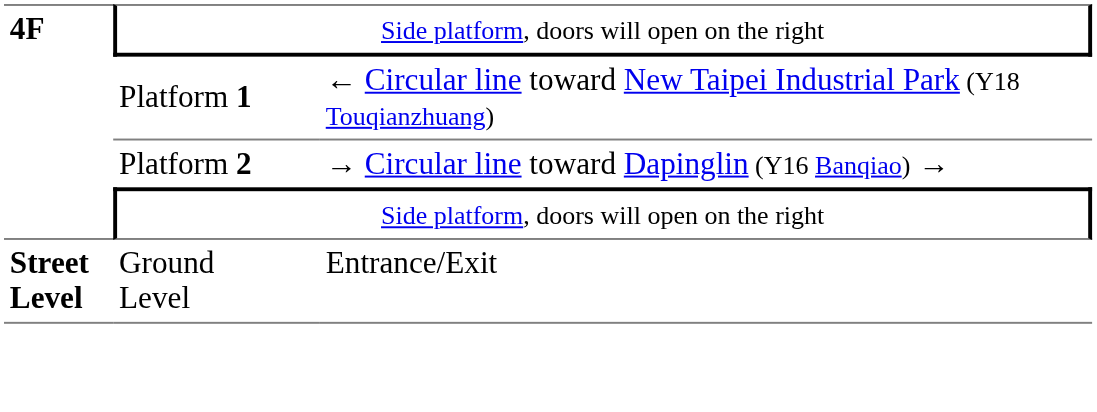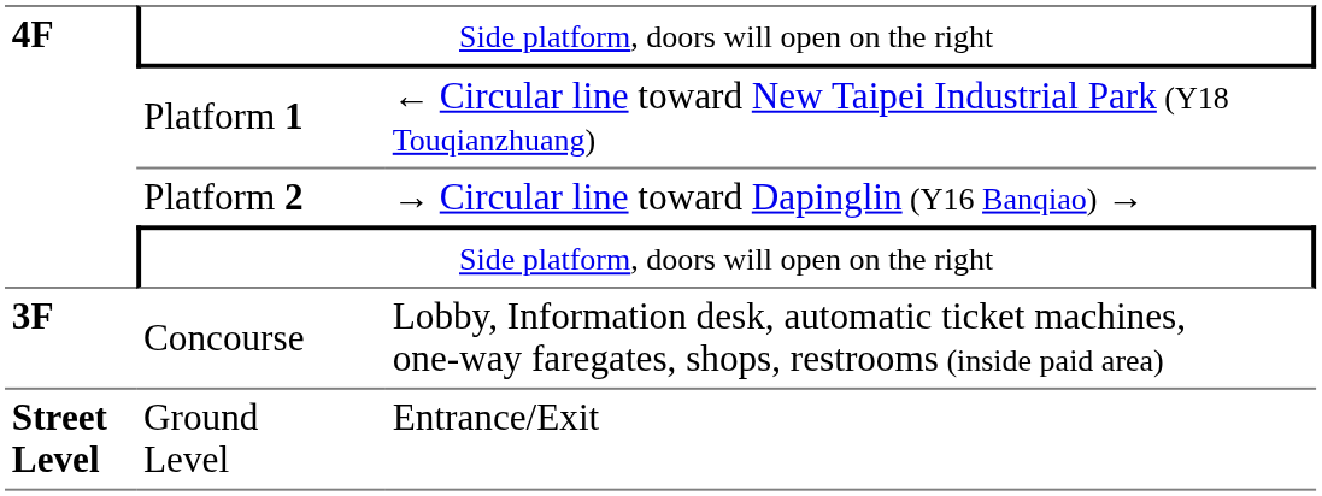 <table table border=0 cellspacing=0 cellpadding=3>
 <tr>
 <td style="border-top:solid 1px gray;border-bottom:solid 1px gray;" width=50 rowspan=5 valign=top><strong>4F</strong></td>
 </tr>
 <tr>
 <td style="border-right:solid 2px black;border-left:solid 2px black;border-bottom:solid 2px black;border-top:solid 1px gray;text-align:center;" colspan=2><small><a href='#'>Side platform</a>, doors will open on the right</small></td>
 </tr>
 <tr>
 <td style="border-bottom:solid 1px gray;" width=100>Platform <span><strong>1</strong></span></td>
 <td style="border-bottom:solid 1px gray;" width=390><span></span>←  <a href='#'>Circular line</a> toward <a href='#'>New Taipei Industrial Park</a><small> (Y18 <a href='#'>Touqianzhuang</a>)</small></td>
 </tr>
 <tr>
 <td>Platform <span><strong>2</strong></span></td>
 <td><span>→</span> <a href='#'>Circular line</a> toward <a href='#'>Dapinglin</a><small> (Y16 <a href='#'>Banqiao</a>)</small> →</td>
 </tr>
 <tr>
 <td style="border-top:solid 2px black;border-right:solid 2px black;border-left:solid 2px black;border-bottom:solid 1px gray;text-align:center;" colspan=2><small><a href='#'>Side platform</a>, doors will open on the right</small></td>
 </tr>
 <tr>
+<td style="border-bottom:solid 1px gray;" width=50 valign=top><strong>3F</strong></td>
+<td style="border-bottom:solid 1px gray;">Concourse</td>
+<td style="border-bottom:solid 1px gray;">Lobby, Information desk, automatic ticket machines,<br>one-way faregates, shops, restrooms<small> (inside paid area)</small></td>
+</tr>
+<tr>
 <td style="border-bottom:solid 1px gray;" width=50 rowspan=10 valign=top><strong>Street Level</strong></td>
 <td style="border-top:solid 0px gray;border-bottom:solid 1px gray;" width=100 valign=top>Ground<br>Level</td>
 <td style="border-top:solid 0px gray;border-bottom:solid 1px gray;" width=390 valign=top>Entrance/Exit</td>
 </tr>
 </table>
